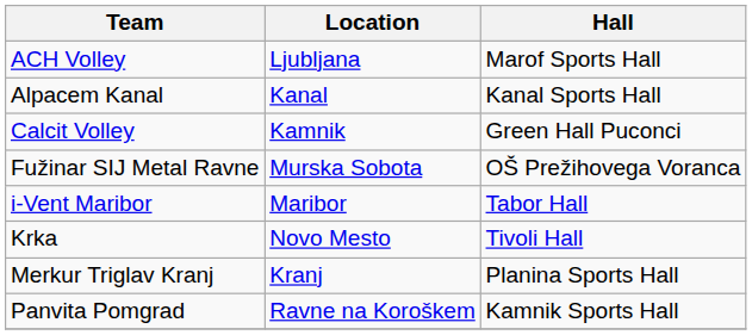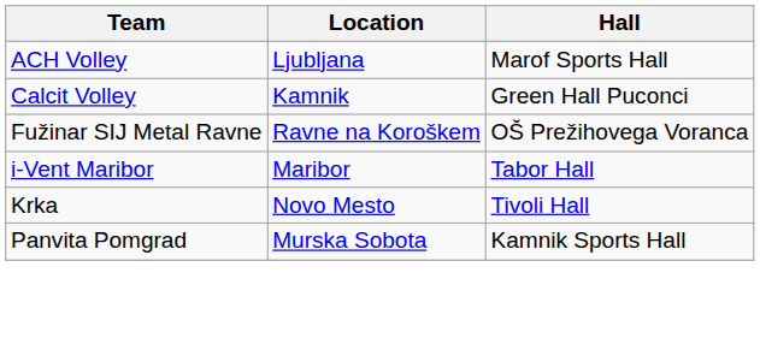 <table class="wikitable sortable" style="text-align: left;">
 <tr>
 <th>Team</th>
 <th>Location</th>
 <th>Hall</th>
 </tr>
 <tr>
 <td><a href='#'>ACH Volley</a></td>
 <td><a href='#'>Ljubljana</a></td>
 <td>Marof Sports Hall</td>
 </tr>
 <tr>
-<td>Alpacem Kanal</td>
-<td><a href='#'>Kanal</a></td>
-<td>Kanal Sports Hall</td>
-</tr>
-<tr>
 <td><a href='#'>Calcit Volley</a></td>
 <td><a href='#'>Kamnik</a></td>
 <td>Green Hall Puconci</td>
 </tr>
 <tr>
 <td>Fužinar SIJ Metal Ravne</td>
-<td><a href='#'>Murska Sobota</a></td>
+<td><a href='#'>Ravne na Koroškem</a></td>
 <td>OŠ Prežihovega Voranca</td>
 </tr>
 <tr>
 <td><a href='#'>i-Vent Maribor</a></td>
 <td><a href='#'>Maribor</a></td>
 <td><a href='#'>Tabor Hall</a></td>
 </tr>
 <tr>
 <td>Krka</td>
 <td><a href='#'>Novo Mesto</a></td>
 <td><a href='#'>Tivoli Hall</a></td>
 </tr>
 <tr>
-<td>Merkur Triglav Kranj</td>
-<td><a href='#'>Kranj</a></td>
-<td>Planina Sports Hall</td>
-</tr>
-<tr>
 <td>Panvita Pomgrad</td>
-<td><a href='#'>Ravne na Koroškem</a></td>
+<td><a href='#'>Murska Sobota</a></td>
 <td>Kamnik Sports Hall</td>
 </tr>
 <tr>
 </tr>
 </table>
